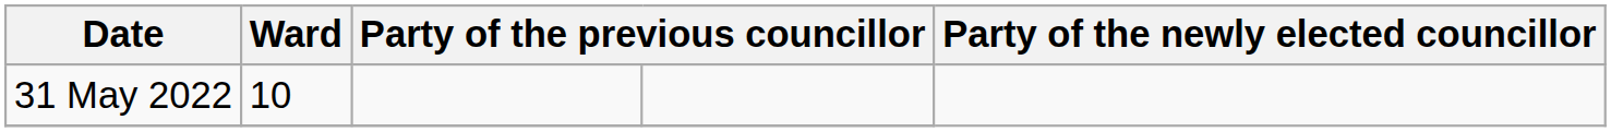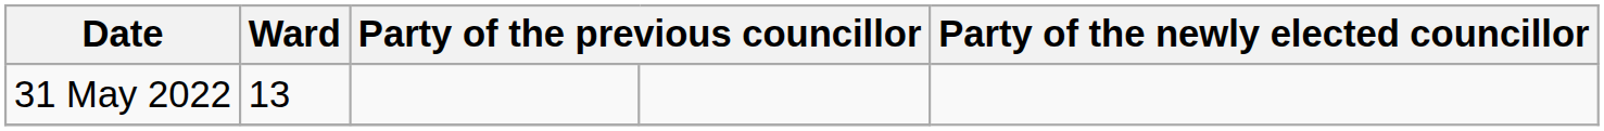 <table class="wikitable">
 <tr>
 <th>Date</th>
 <th>Ward</th>
 <th colspan=2>Party of the previous councillor</th>
 <th colspan=2>Party of the newly elected councillor</th>
 </tr>
 <tr>
 <td>31 May 2022</td>
-<td>10</td>
+<td>13</td>
 <td></td>
 <td></td>
 </tr>
 <tr>
 </tr>
 </table>
